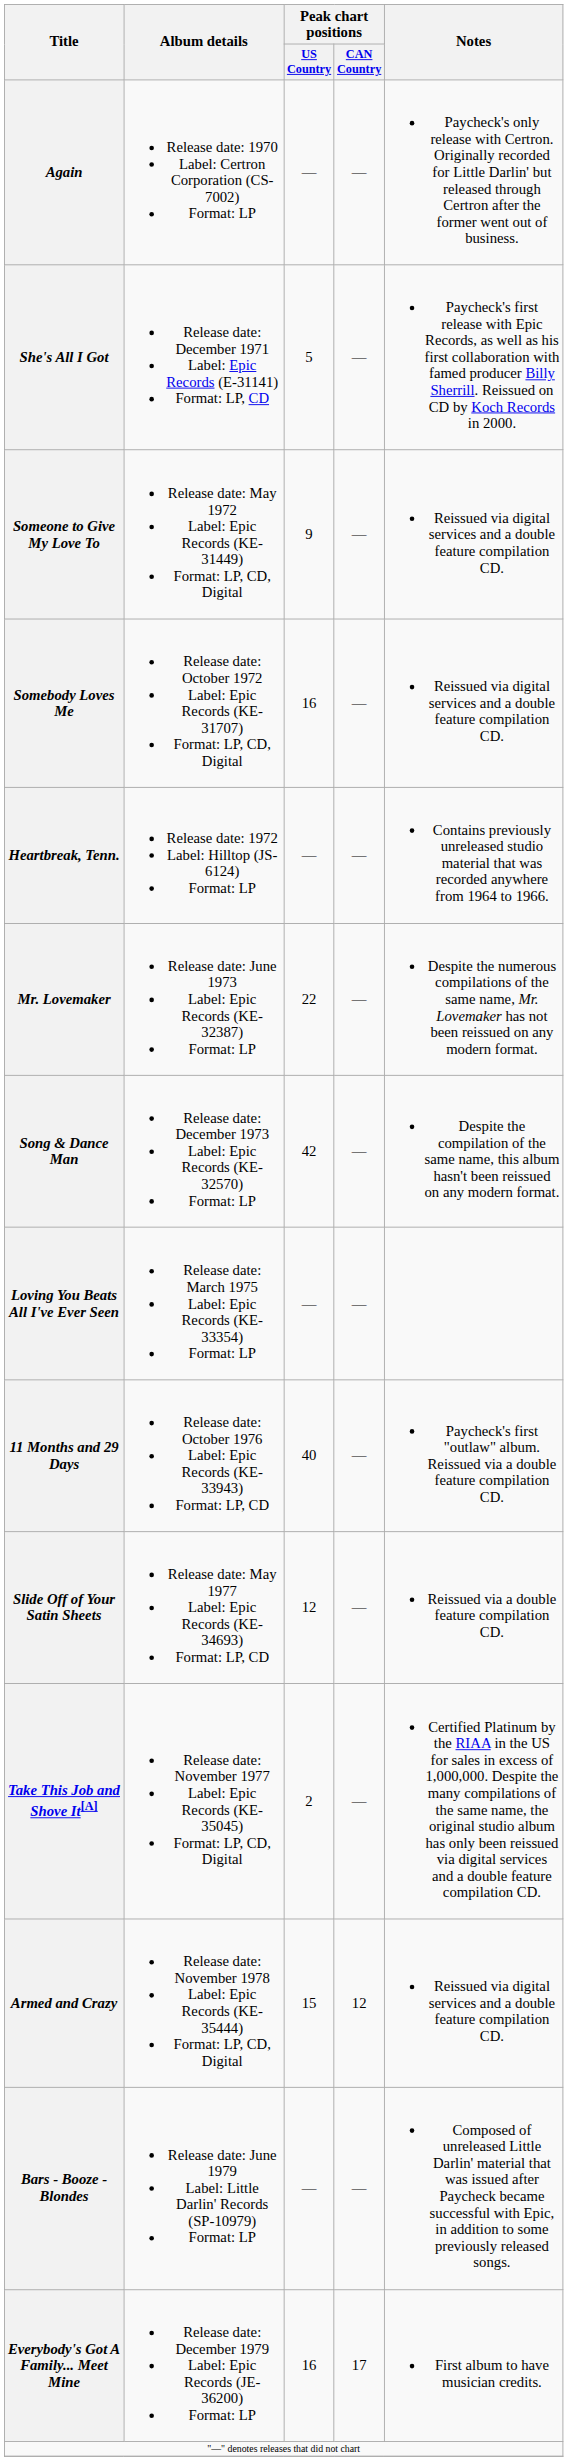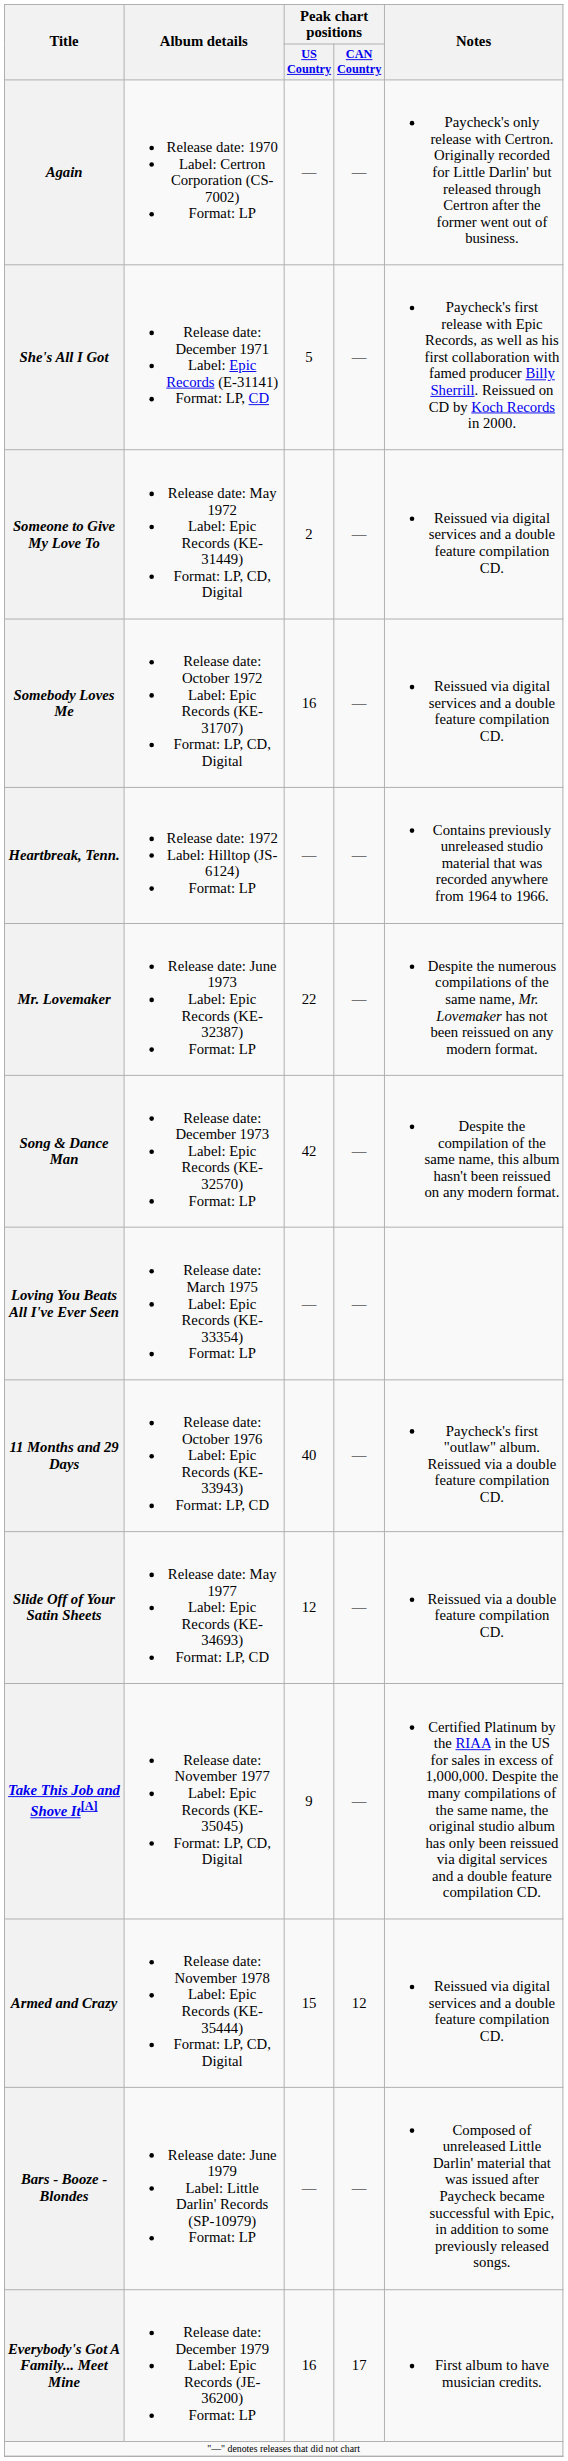 <table class="wikitable plainrowheaders" style="text-align:center;">
 <tr>
 <th rowspan="2" style="width:20em;">Title</th>
 <th rowspan="2" style="width:25em;">Album details</th>
 <th colspan="2">Peak chart<br>positions</th>
 <th rowspan="2" style="width:30em;">Notes</th>
 </tr>
 <tr style="font-size:smaller;">
 <th style="width:45px;"><a href='#'>US Country</a></th>
 <th style="width:45px;"><a href='#'>CAN Country</a></th>
 </tr>
 <tr>
 <th scope="row"><em>Again</em></th>
 <td><br><ul><li>Release date: 1970</li><li>Label: Certron Corporation (CS-7002)</li><li>Format: LP</li></ul></td>
 <td>—</td>
 <td>—</td>
 <td><br><ul><li>Paycheck's only release with Certron. Originally recorded for Little Darlin' but released through Certron after the former went out of business.</li></ul></td>
 </tr>
 <tr>
 <th scope="row"><em>She's All I Got</em></th>
 <td><br><ul><li>Release date: December 1971</li><li>Label: <a href='#'>Epic Records</a> (E-31141)</li><li>Format: LP, <a href='#'>CD</a></li></ul></td>
 <td>5</td>
 <td>—</td>
 <td><br><ul><li>Paycheck's first release with Epic Records, as well as his first collaboration with famed producer <a href='#'>Billy Sherrill</a>.  Reissued on CD by <a href='#'>Koch Records</a> in 2000.</li></ul></td>
 </tr>
 <tr>
 <th scope="row"><em>Someone to Give My Love To</em></th>
 <td><br><ul><li>Release date: May 1972</li><li>Label: Epic Records (KE-31449)</li><li>Format: LP, CD, Digital</li></ul></td>
-<td>9</td>
+<td>2</td>
 <td>—</td>
 <td><br><ul><li>Reissued via digital services and a double feature compilation CD.</li></ul></td>
 </tr>
 <tr>
 <th scope="row"><em>Somebody Loves Me</em></th>
 <td><br><ul><li>Release date: October 1972</li><li>Label: Epic Records (KE-31707)</li><li>Format: LP, CD, Digital</li></ul></td>
 <td>16</td>
 <td>—</td>
 <td><br><ul><li>Reissued via digital services and a double feature compilation CD.</li></ul></td>
 </tr>
 <tr>
 <th scope="row"><em>Heartbreak, Tenn.</em></th>
 <td><br><ul><li>Release date: 1972</li><li>Label: Hilltop (JS-6124)</li><li>Format: LP</li></ul></td>
 <td>—</td>
 <td>—</td>
 <td><br><ul><li>Contains previously unreleased studio material that was recorded anywhere from 1964 to 1966.</li></ul></td>
 </tr>
 <tr>
 <th scope="row"><em>Mr. Lovemaker</em></th>
 <td><br><ul><li>Release date: June 1973</li><li>Label: Epic Records (KE-32387)</li><li>Format: LP</li></ul></td>
 <td>22</td>
 <td>—</td>
 <td><br><ul><li>Despite the numerous compilations of the same name, <em>Mr. Lovemaker</em> has not been reissued on any modern format.</li></ul></td>
 </tr>
 <tr>
 <th scope="row"><em>Song & Dance Man</em></th>
 <td><br><ul><li>Release date: December 1973</li><li>Label: Epic Records (KE-32570)</li><li>Format: LP</li></ul></td>
 <td>42</td>
 <td>—</td>
 <td><br><ul><li>Despite the compilation of the same name, this album hasn't been reissued on any modern format.</li></ul></td>
 </tr>
 <tr>
 <th scope="row"><em>Loving You Beats All I've Ever Seen</em></th>
 <td><br><ul><li>Release date: March 1975</li><li>Label: Epic Records (KE-33354)</li><li>Format: LP</li></ul></td>
 <td>—</td>
 <td>—</td>
 <td></td>
 </tr>
 <tr>
 <th scope="row"><em>11 Months and 29 Days</em></th>
 <td><br><ul><li>Release date: October 1976</li><li>Label: Epic Records (KE-33943)</li><li>Format: LP, CD</li></ul></td>
 <td>40</td>
 <td>—</td>
 <td><br><ul><li>Paycheck's first "outlaw" album. Reissued via a double feature compilation CD.</li></ul></td>
 </tr>
 <tr>
 <th scope="row"><em>Slide Off of Your Satin Sheets</em></th>
 <td><br><ul><li>Release date: May 1977</li><li>Label: Epic Records (KE-34693)</li><li>Format: LP, CD</li></ul></td>
 <td>12</td>
 <td>—</td>
 <td><br><ul><li>Reissued via a double feature compilation CD.</li></ul></td>
 </tr>
 <tr>
 <th scope="row"><em><a href='#'>Take This Job and Shove It</a></em><sup><a href='#'><strong>[A]</strong></a></sup></th>
 <td><br><ul><li>Release date: November 1977</li><li>Label: Epic Records (KE-35045)</li><li>Format: LP, CD, Digital</li></ul></td>
-<td>2</td>
+<td>9</td>
 <td>—</td>
 <td><br><ul><li>Certified Platinum by the <a href='#'>RIAA</a> in the US for sales in excess of 1,000,000.  Despite the many compilations of the same name, the original studio album has only been reissued via digital services and  a double feature compilation CD.</li></ul></td>
 </tr>
 <tr>
 <th scope="row"><em>Armed and Crazy</em></th>
 <td><br><ul><li>Release date: November 1978</li><li>Label: Epic Records (KE-35444)</li><li>Format: LP, CD, Digital</li></ul></td>
 <td>15</td>
 <td>12</td>
 <td><br><ul><li>Reissued via digital services and a double feature compilation CD.</li></ul></td>
 </tr>
 <tr>
 <th scope="row"><em>Bars - Booze - Blondes</em></th>
 <td><br><ul><li>Release date: June 1979</li><li>Label: Little Darlin' Records (SP-10979)</li><li>Format: LP</li></ul></td>
 <td>—</td>
 <td>—</td>
 <td><br><ul><li>Composed of unreleased Little Darlin' material that was issued after Paycheck became successful with Epic, in addition to some previously released songs.</li></ul></td>
 </tr>
 <tr>
 <th scope="row"><em>Everybody's Got A Family... Meet Mine</em></th>
 <td><br><ul><li>Release date: December 1979</li><li>Label: Epic Records (JE-36200)</li><li>Format: LP</li></ul></td>
 <td>16</td>
 <td>17</td>
 <td><br><ul><li>First album to have musician credits.</li></ul></td>
 </tr>
 <tr>
 <td colspan="6" style="font-size:8pt">"—" denotes releases that did not chart</td>
 </tr>
 <tr>
 </tr>
 </table>
